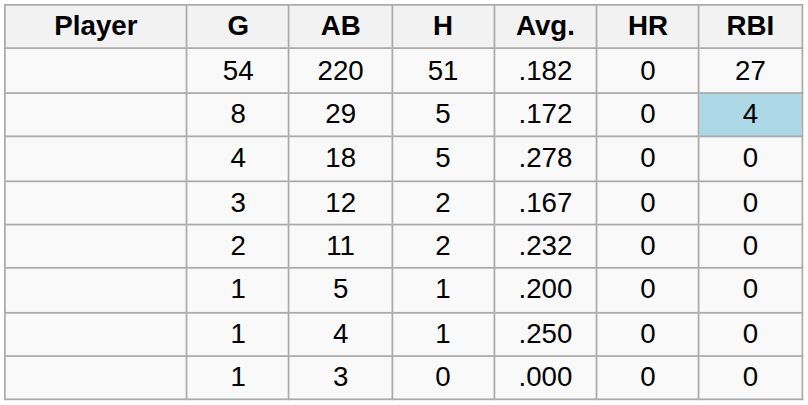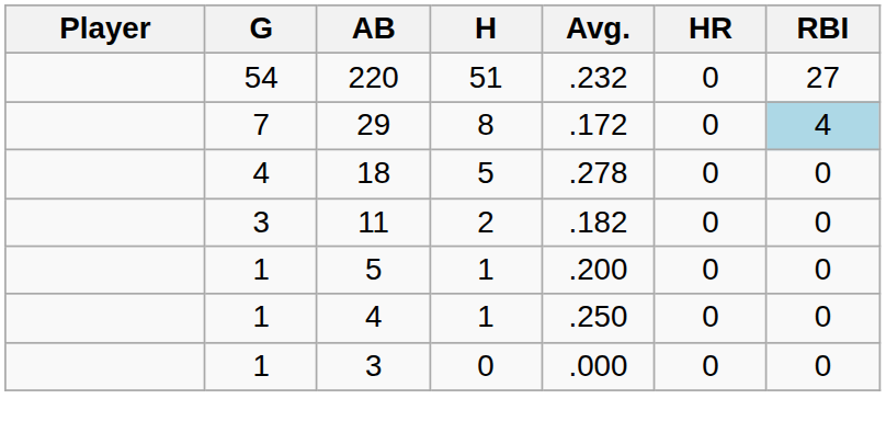 <table class="wikitable sortable">
 <tr>
 <th bgcolor="#DDDDFF" width="16%">Player</th>
 <th bgcolor="#DDDDFF" width="9%">G</th>
 <th bgcolor="#DDDDFF" width="9%">AB</th>
 <th bgcolor="#DDDDFF" width="9%">H</th>
 <th bgcolor="#DDDDFF" width="9%">Avg.</th>
 <th bgcolor="#DDDDFF" width="9%">HR</th>
 <th bgcolor="#DDDDFF" width="9%">RBI</th>
 </tr>
 <tr align="center">
 <td></td>
 <td>54</td>
 <td>220</td>
 <td>51</td>
-<td>.182</td>
+<td>.232</td>
 <td>0</td>
 <td>27</td>
 </tr>
 <tr align="center">
 <td></td>
+<td>7</td>
+<td>29</td>
 <td>8</td>
-<td>29</td>
-<td>5</td>
 <td>.172</td>
 <td>0</td>
 <td style="background: lightblue;">4</td>
 </tr>
 <tr align="center">
 <td></td>
 <td>4</td>
 <td>18</td>
 <td>5</td>
 <td>.278</td>
 <td>0</td>
 <td>0</td>
 </tr>
 <tr align="center">
 <td></td>
 <td>3</td>
-<td>12</td>
-<td>2</td>
-<td>.167</td>
-<td>0</td>
-<td>0</td>
-</tr>
-<tr align="center">
-<td></td>
-<td>2</td>
 <td>11</td>
 <td>2</td>
-<td>.232</td>
+<td>.182</td>
 <td>0</td>
 <td>0</td>
 </tr>
 <tr align="center">
 <td></td>
 <td>1</td>
 <td>5</td>
 <td>1</td>
 <td>.200</td>
 <td>0</td>
 <td>0</td>
 </tr>
 <tr align="center">
 <td></td>
 <td>1</td>
 <td>4</td>
 <td>1</td>
 <td>.250</td>
 <td>0</td>
 <td>0</td>
 </tr>
 <tr align="center">
 <td></td>
 <td>1</td>
 <td>3</td>
 <td>0</td>
 <td>.000</td>
 <td>0</td>
 <td>0</td>
 </tr>
 </table>
